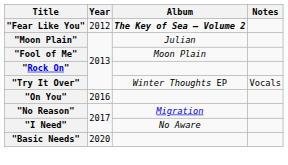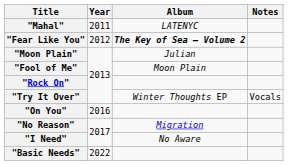 <table class="wikitable plainrowheaders" style="text-align:center;">
 <tr>
 <th scope="col">Title</th>
 <th scope="col">Year</th>
 <th scope="col">Album</th>
 <th scope="col">Notes</th>
+</tr>
+<tr>
+<th scope="row">"Mahal" </th>
+<td>2011</td>
+<td><em>LATENYC</em></td>
+<td></td>
 </tr>
 <tr>
 <th scope="row">"Fear Like You" </th>
 <td>2012</td>
 <td><strong><em>The Key of Sea – Volume 2</em></strong></td>
 <td></td>
 </tr>
 <tr>
 <th scope="row">"Moon Plain" </th>
 <td rowspan="4">2013</td>
 <td><em>Julian</em></td>
 <td></td>
 </tr>
 <tr>
 <th scope="row">"Fool of Me" </th>
 <td><em>Moon Plain</em></td>
 <td></td>
 </tr>
 <tr>
 <th scope="row">"<a href='#'>Rock On</a>" </th>
 <td></td>
 <td></td>
 </tr>
 <tr>
 <th scope="row">"Try It Over" </th>
 <td><em>Winter Thoughts</em> EP</td>
 <td>Vocals</td>
 </tr>
 <tr>
 <th scope="row">"On You" </th>
 <td>2016</td>
 <td></td>
 <td></td>
 </tr>
 <tr>
 <th scope="row">"No Reason" </th>
 <td rowspan="2">2017</td>
 <td><em><a href='#'>Migration</a></em></td>
 <td></td>
 </tr>
 <tr>
 <th scope="row">"I Need" </th>
 <td><em>No Aware</em></td>
 <td></td>
 </tr>
 <tr>
 <th scope="row">"Basic Needs" </th>
-<td>2020</td>
+<td>2022</td>
 <td></td>
 <td></td>
 </tr>
 </table>
